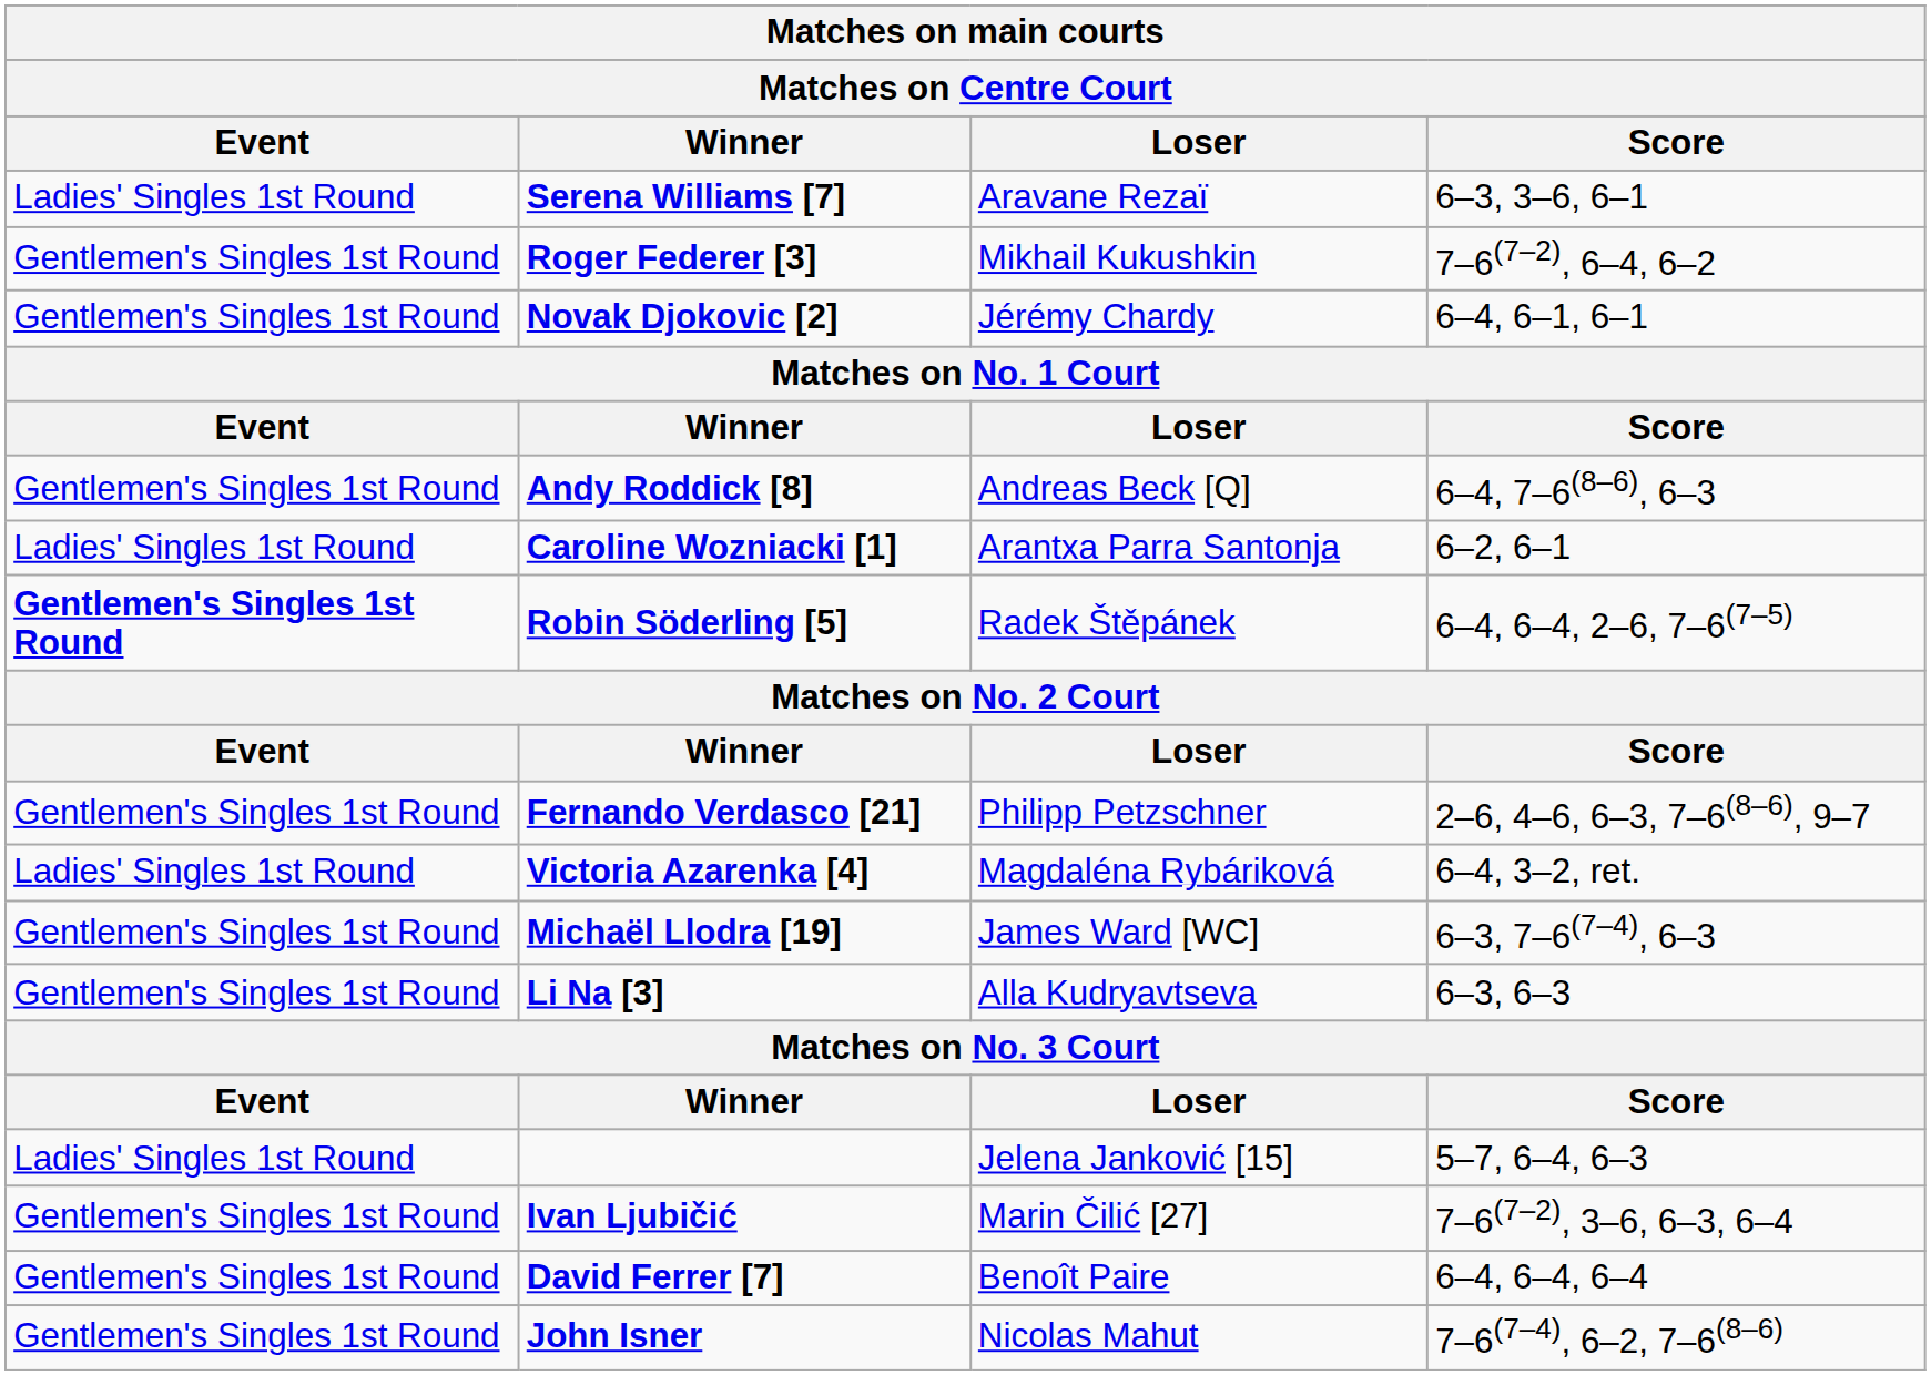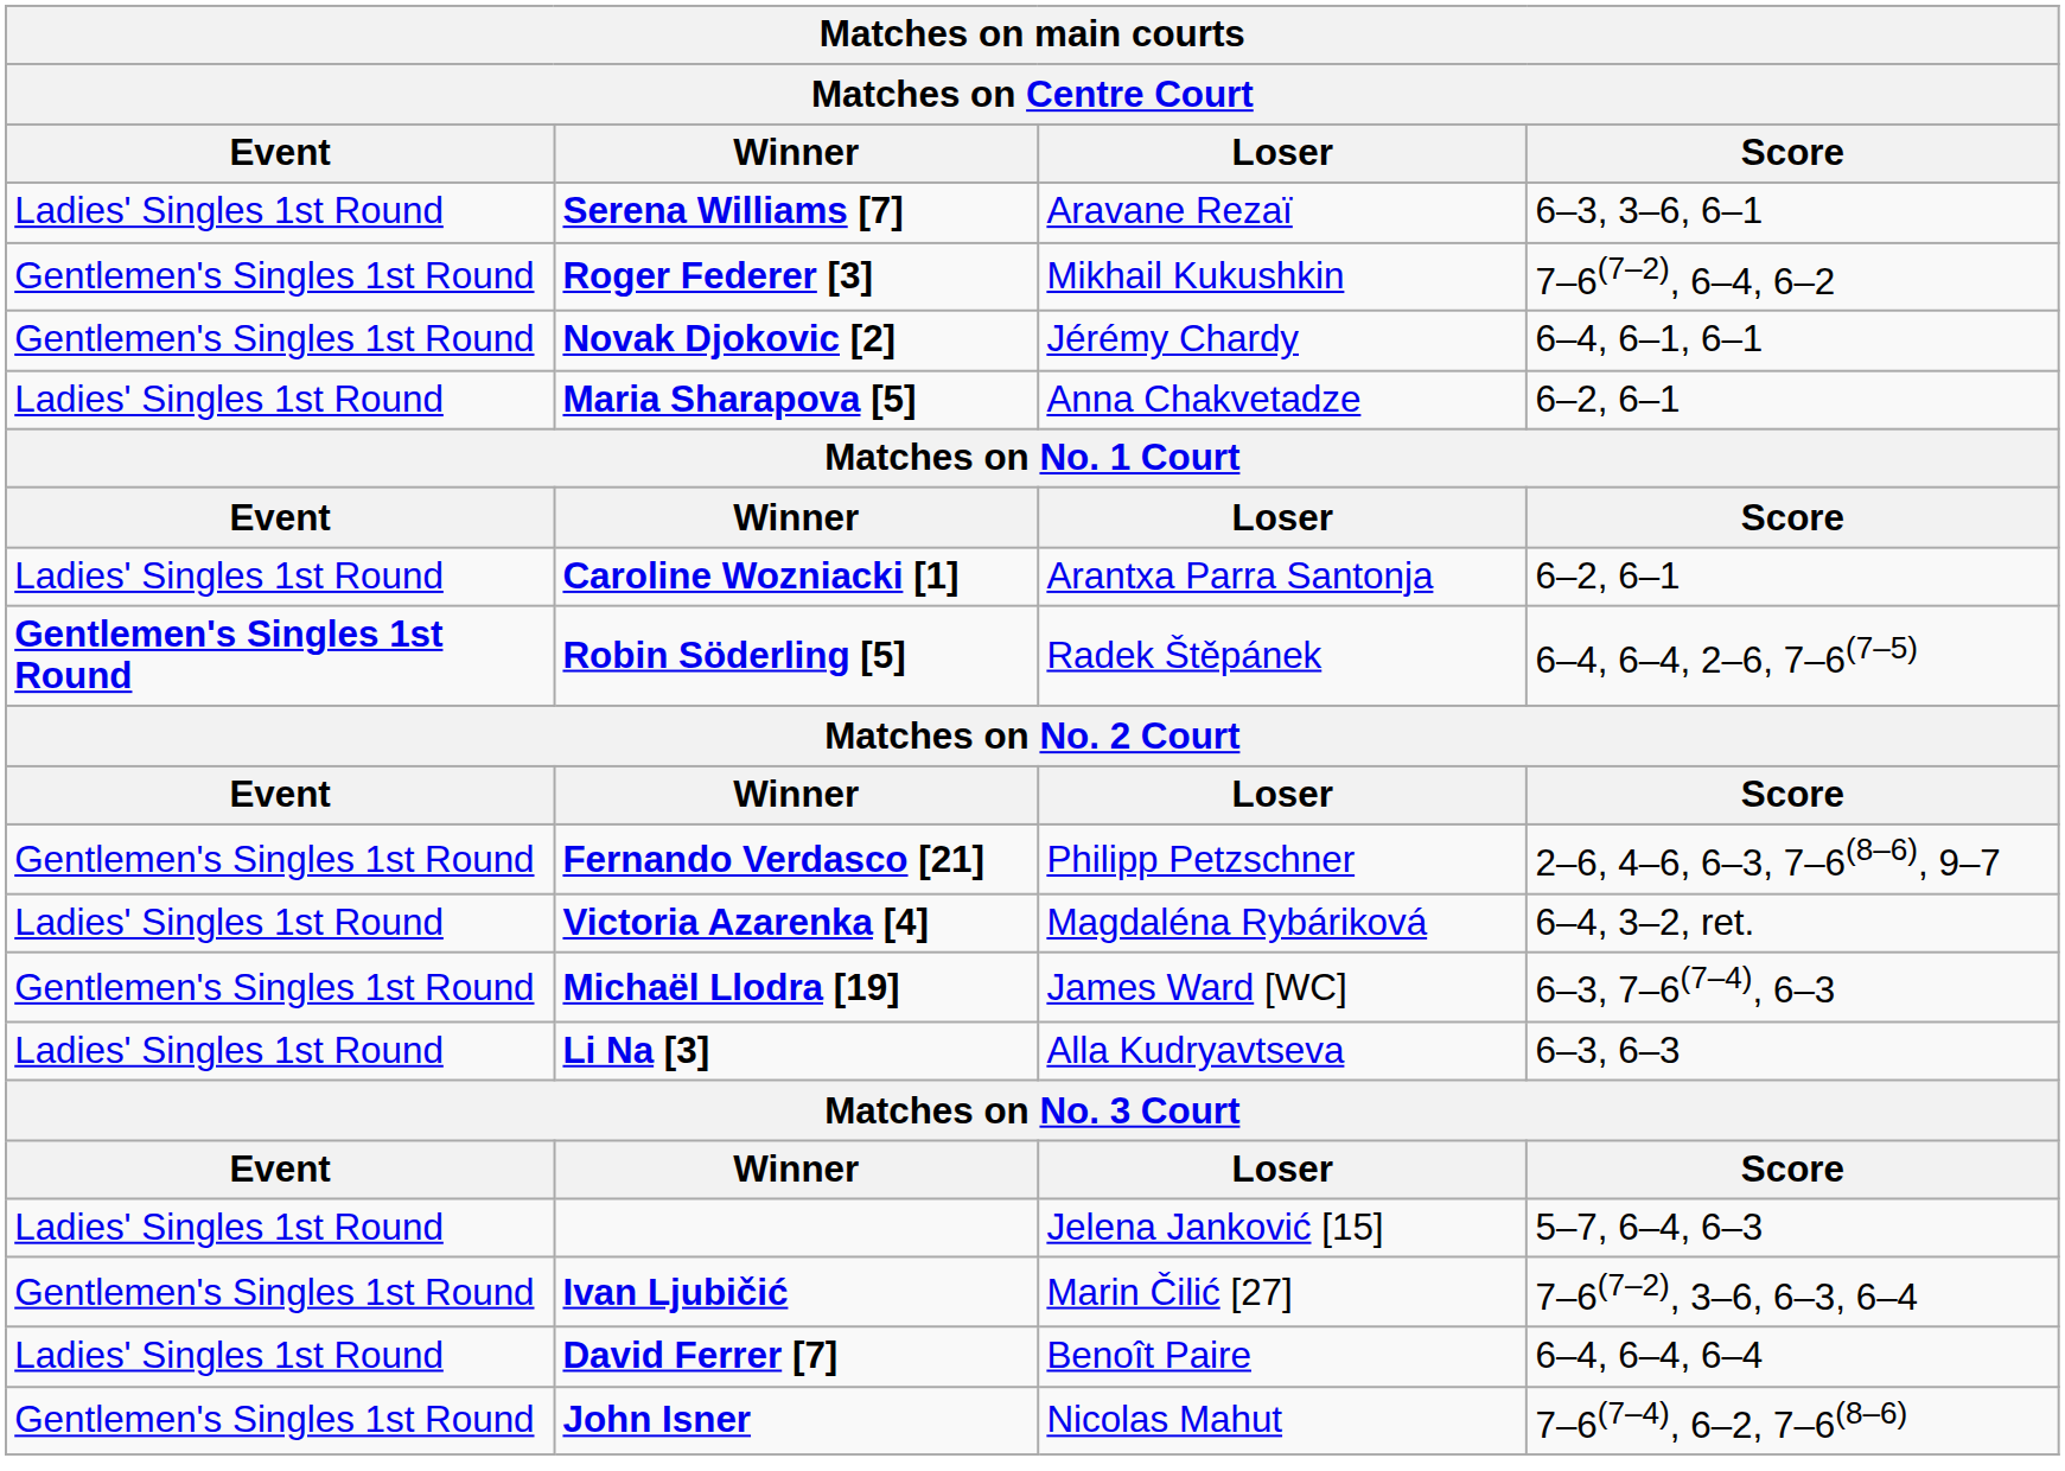 <table class="wikitable collapsible uncollapsed" style="margin:auto;">
 <tr>
 <th colspan="4" style="white-space:nowrap;">Matches on main courts</th>
 </tr>
 <tr>
 <th colspan="4">Matches on <a href='#'>Centre Court</a></th>
 </tr>
 <tr>
 <th width=220>Event</th>
 <th width=220>Winner</th>
 <th width=220>Loser</th>
 <th width=250>Score</th>
 </tr>
 <tr>
 <td><a href='#'>Ladies' Singles 1st Round</a></td>
 <td> <strong><a href='#'>Serena Williams</a> [7]</strong></td>
 <td> <a href='#'>Aravane Rezaï</a></td>
 <td>6–3, 3–6, 6–1</td>
 </tr>
 <tr>
 <td><a href='#'>Gentlemen's Singles 1st Round</a></td>
 <td> <strong><a href='#'>Roger Federer</a> [3]</strong></td>
 <td> <a href='#'>Mikhail Kukushkin</a></td>
 <td>7–6<sup>(7–2)</sup>, 6–4, 6–2</td>
 </tr>
 <tr>
 <td><a href='#'>Gentlemen's Singles 1st Round</a></td>
 <td> <strong><a href='#'>Novak Djokovic</a> [2]</strong></td>
 <td> <a href='#'>Jérémy Chardy</a></td>
 <td>6–4, 6–1, 6–1</td>
 </tr>
 <tr>
+<td><a href='#'>Ladies' Singles 1st Round</a></td>
+<td> <strong><a href='#'>Maria Sharapova</a> [5]</strong></td>
+<td> <a href='#'>Anna Chakvetadze</a></td>
+<td>6–2, 6–1</td>
+</tr>
+<tr>
 <th colspan="4">Matches on <a href='#'>No. 1 Court</a></th>
 </tr>
 <tr>
 <th width=220>Event</th>
 <th width=220>Winner</th>
 <th width=220>Loser</th>
 <th width=250>Score</th>
-</tr>
-<tr>
-<td><a href='#'>Gentlemen's Singles 1st Round</a></td>
-<td> <strong><a href='#'>Andy Roddick</a> [8]</strong></td>
-<td> <a href='#'>Andreas Beck</a> [Q]</td>
-<td>6–4, 7–6<sup>(8–6)</sup>, 6–3</td>
 </tr>
 <tr>
 <td><a href='#'>Ladies' Singles 1st Round</a></td>
 <td> <strong><a href='#'>Caroline Wozniacki</a> [1]</strong></td>
 <td> <a href='#'>Arantxa Parra Santonja</a></td>
 <td>6–2, 6–1</td>
 </tr>
 <tr>
 <td><strong><a href='#'>Gentlemen's Singles 1st Round</a></strong></td>
 <td> <strong><a href='#'>Robin Söderling</a> [5]</strong></td>
 <td> <a href='#'>Radek Štěpánek</a></td>
 <td>6–4, 6–4, 2–6, 7–6<sup>(7–5)</sup></td>
 </tr>
 <tr>
 <th colspan="4">Matches on <a href='#'>No. 2 Court</a></th>
 </tr>
 <tr>
 <th width=220>Event</th>
 <th width=220>Winner</th>
 <th width=220>Loser</th>
 <th width=250>Score</th>
 </tr>
 <tr>
 <td><a href='#'>Gentlemen's Singles 1st Round</a></td>
 <td> <strong><a href='#'>Fernando Verdasco</a> [21]</strong></td>
 <td> <a href='#'>Philipp Petzschner</a></td>
 <td>2–6, 4–6, 6–3, 7–6<sup>(8–6)</sup>, 9–7</td>
 </tr>
 <tr>
 <td><a href='#'>Ladies' Singles 1st Round</a></td>
 <td> <strong><a href='#'>Victoria Azarenka</a> [4]</strong></td>
 <td> <a href='#'>Magdaléna Rybáriková</a></td>
 <td>6–4, 3–2, ret.</td>
 </tr>
 <tr>
 <td><a href='#'>Gentlemen's Singles 1st Round</a></td>
 <td> <strong><a href='#'>Michaël Llodra</a> [19]</strong></td>
 <td> <a href='#'>James Ward</a> [WC]</td>
 <td>6–3, 7–6<sup>(7–4)</sup>, 6–3</td>
 </tr>
 <tr>
-<td><a href='#'>Gentlemen's Singles 1st Round</a></td>
+<td><a href='#'>Ladies' Singles 1st Round</a></td>
 <td> <strong><a href='#'>Li Na</a> [3]</strong></td>
 <td> <a href='#'>Alla Kudryavtseva</a></td>
 <td>6–3, 6–3</td>
 </tr>
 <tr>
 <th colspan="4">Matches on <a href='#'>No. 3 Court</a></th>
 </tr>
 <tr>
 <th width=250>Event</th>
 <th width=220>Winner</th>
 <th width=220>Loser</th>
 <th width=220>Score</th>
 </tr>
 <tr>
 <td><a href='#'>Ladies' Singles 1st Round</a></td>
 <td></td>
 <td> <a href='#'>Jelena Janković</a> [15]</td>
 <td>5–7, 6–4, 6–3</td>
 </tr>
 <tr>
 <td><a href='#'>Gentlemen's Singles 1st Round</a></td>
 <td> <strong><a href='#'>Ivan Ljubičić</a></strong></td>
 <td> <a href='#'>Marin Čilić</a> [27]</td>
 <td>7–6<sup>(7–2)</sup>, 3–6, 6–3, 6–4</td>
 </tr>
 <tr>
-<td><a href='#'>Gentlemen's Singles 1st Round</a></td>
+<td><a href='#'>Ladies' Singles 1st Round</a></td>
 <td> <strong><a href='#'>David Ferrer</a> [7]</strong></td>
 <td> <a href='#'>Benoît Paire</a></td>
 <td>6–4, 6–4, 6–4</td>
 </tr>
 <tr>
 <td><a href='#'>Gentlemen's Singles 1st Round</a></td>
 <td> <strong><a href='#'>John Isner</a></strong></td>
 <td> <a href='#'>Nicolas Mahut</a></td>
 <td>7–6<sup>(7–4)</sup>, 6–2, 7–6<sup>(8–6)</sup></td>
 </tr>
 </table>
